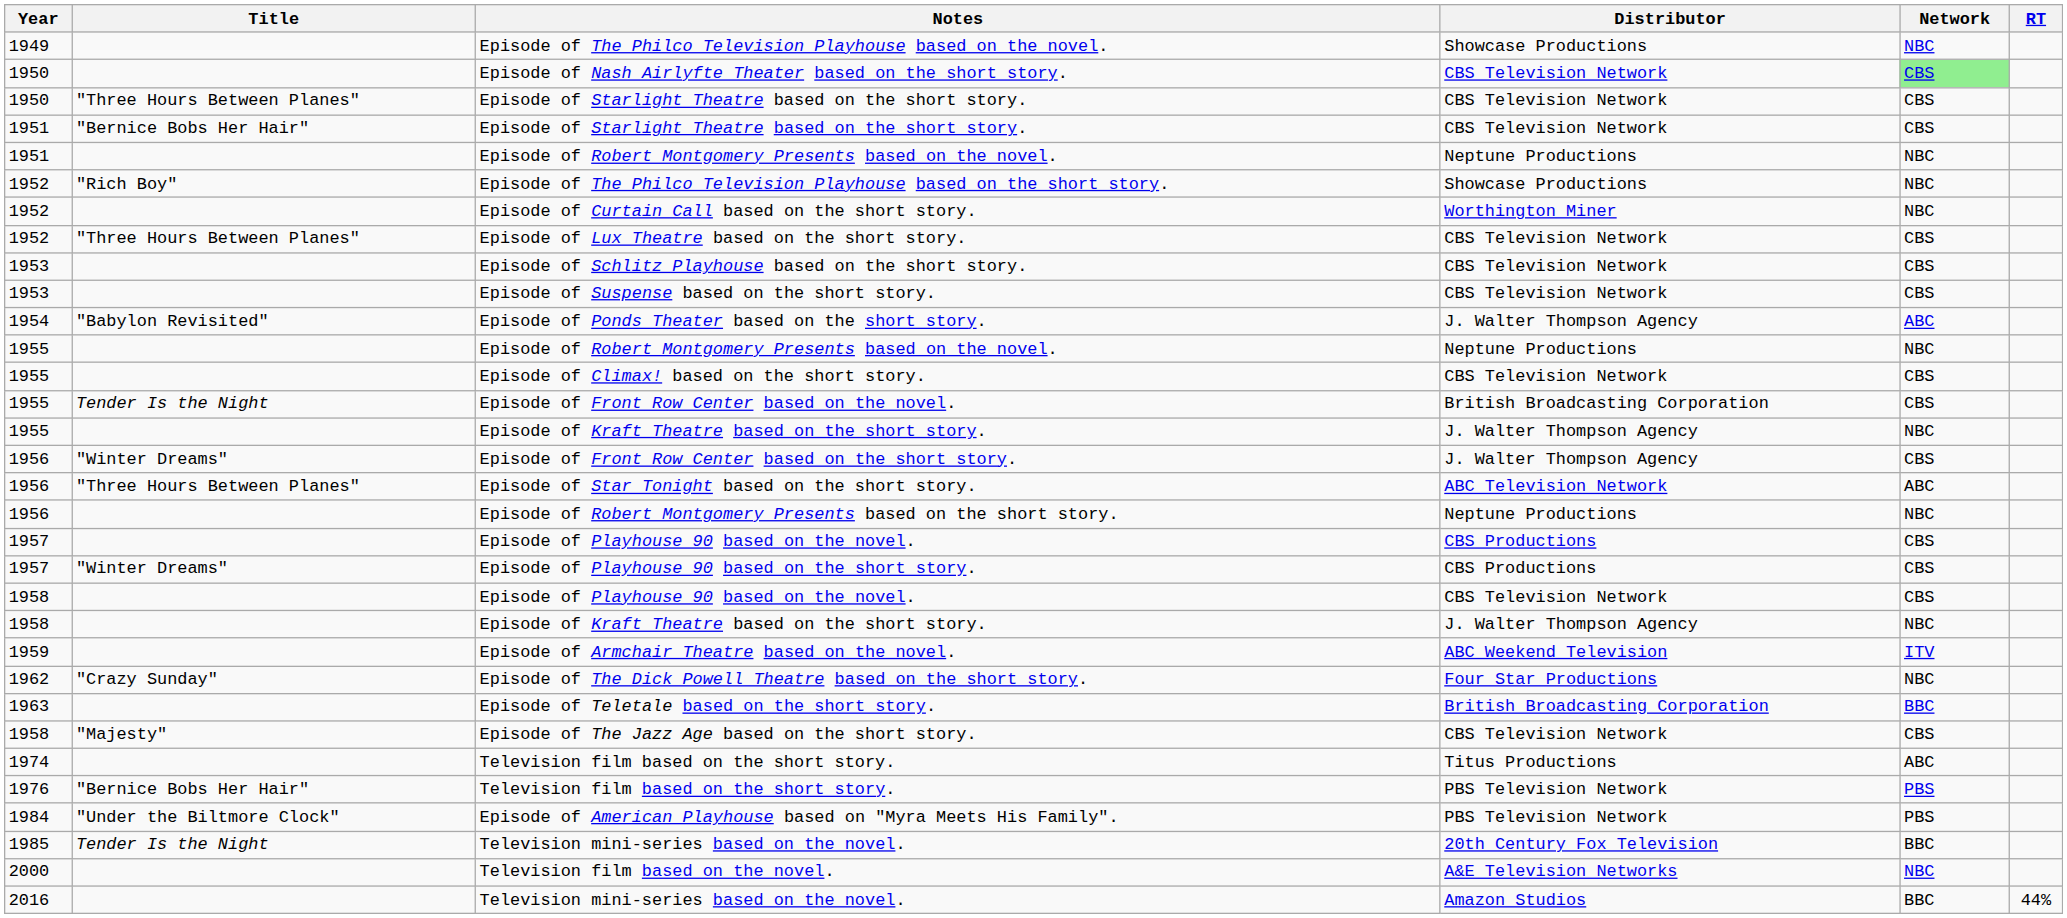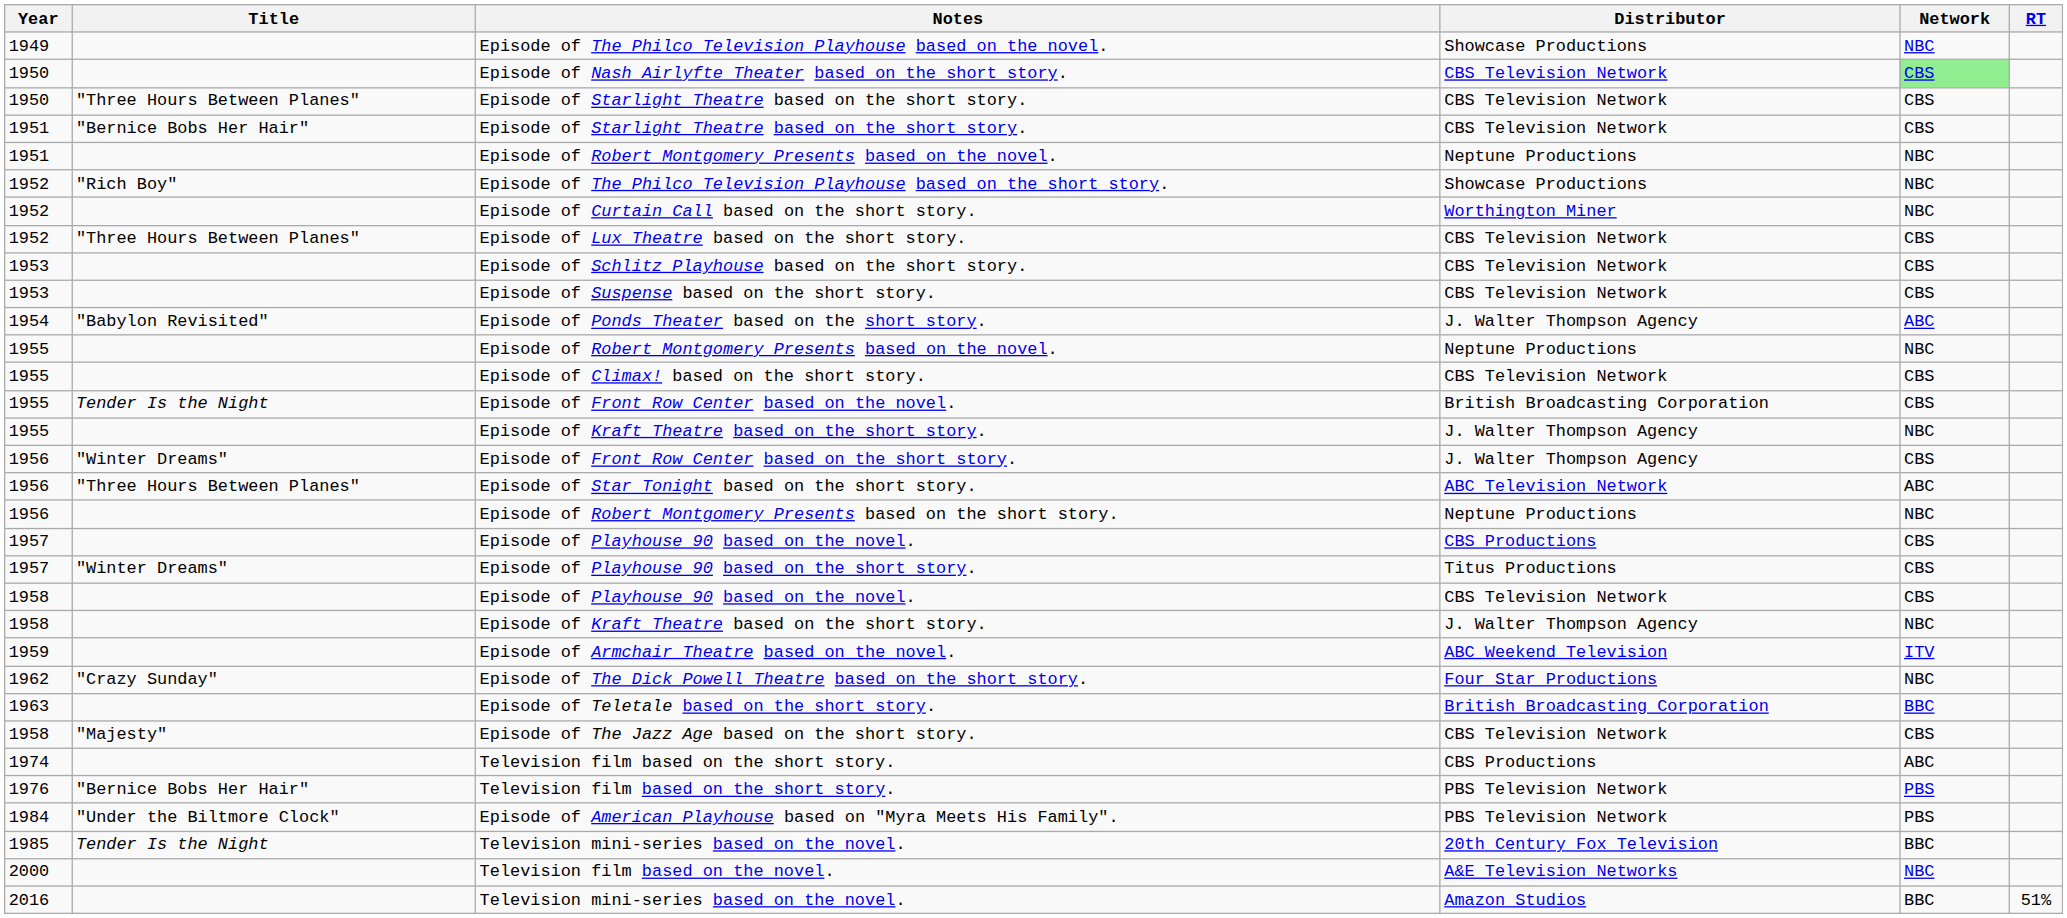 <table class="wikitable sortable" width="100%">
 <tr>
 <th>Year</th>
 <th>Title</th>
 <th class="unsortable">Notes</th>
 <th class="unsortable">Distributor</th>
 <th class="unsortable">Network</th>
 <th><a href='#'>RT</a></th>
 </tr>
 <tr>
 <td>1949</td>
 <td></td>
 <td>Episode of <em><a href='#'>The Philco Television Playhouse</a></em> <a href='#'>based on the novel</a>.</td>
 <td>Showcase Productions</td>
 <td><a href='#'>NBC</a></td>
 <td></td>
 </tr>
 <tr>
 <td>1950</td>
 <td></td>
 <td>Episode of <em><a href='#'>Nash Airlyfte Theater</a></em> <a href='#'>based on the short story</a>.</td>
 <td><a href='#'>CBS Television Network</a></td>
 <td style="background: lightgreen;"><a href='#'>CBS</a></td>
 <td></td>
 </tr>
 <tr>
 <td>1950</td>
 <td>"Three Hours Between Planes"</td>
 <td>Episode of <em><a href='#'>Starlight Theatre</a></em> based on the short story.</td>
 <td>CBS Television Network</td>
 <td>CBS</td>
 <td></td>
 </tr>
 <tr>
 <td>1951</td>
 <td>"Bernice Bobs Her Hair"</td>
 <td>Episode of <em><a href='#'>Starlight Theatre</a></em> <a href='#'>based on the short story</a>.</td>
 <td>CBS Television Network</td>
 <td>CBS</td>
 <td></td>
 </tr>
 <tr>
 <td>1951</td>
 <td></td>
 <td>Episode of <em><a href='#'>Robert Montgomery Presents</a></em> <a href='#'>based on the novel</a>.</td>
 <td>Neptune Productions</td>
 <td>NBC</td>
 <td></td>
 </tr>
 <tr>
 <td>1952</td>
 <td>"Rich Boy"</td>
 <td>Episode of <em><a href='#'>The Philco Television Playhouse</a></em> <a href='#'>based on the short story</a>.</td>
 <td>Showcase Productions</td>
 <td>NBC</td>
 <td></td>
 </tr>
 <tr>
 <td>1952</td>
 <td></td>
 <td>Episode of <em><a href='#'>Curtain Call</a></em> based on the short story.</td>
 <td><a href='#'>Worthington Miner</a></td>
 <td>NBC</td>
 <td></td>
 </tr>
 <tr>
 <td>1952</td>
 <td>"Three Hours Between Planes"</td>
 <td>Episode of <em><a href='#'>Lux Theatre</a></em> based on the short story.</td>
 <td>CBS Television Network</td>
 <td>CBS</td>
 <td></td>
 </tr>
 <tr>
 <td>1953</td>
 <td></td>
 <td>Episode of <em><a href='#'>Schlitz Playhouse</a></em> based on the short story.</td>
 <td>CBS Television Network</td>
 <td>CBS</td>
 <td></td>
 </tr>
 <tr>
 <td>1953</td>
 <td></td>
 <td>Episode of <em><a href='#'>Suspense</a></em> based on the short story.</td>
 <td>CBS Television Network</td>
 <td>CBS</td>
 <td></td>
 </tr>
 <tr>
 <td>1954</td>
 <td>"Babylon Revisited"</td>
 <td>Episode of <em><a href='#'>Ponds Theater</a></em> based on the <a href='#'>short story</a>.</td>
 <td>J. Walter Thompson Agency</td>
 <td><a href='#'>ABC</a></td>
 <td></td>
 </tr>
 <tr>
 <td>1955</td>
 <td></td>
 <td>Episode of <em><a href='#'>Robert Montgomery Presents</a></em> <a href='#'>based on the novel</a>.</td>
 <td>Neptune Productions</td>
 <td>NBC</td>
 <td></td>
 </tr>
 <tr>
 <td>1955</td>
 <td></td>
 <td>Episode of <em><a href='#'>Climax!</a></em> based on the short story.</td>
 <td>CBS Television Network</td>
 <td>CBS</td>
 <td></td>
 </tr>
 <tr>
 <td>1955</td>
 <td><em>Tender Is the Night</em></td>
 <td>Episode of <em><a href='#'>Front Row Center</a></em> <a href='#'>based on the novel</a>.</td>
 <td>British Broadcasting Corporation</td>
 <td>CBS</td>
 <td></td>
 </tr>
 <tr>
 <td>1955</td>
 <td></td>
 <td>Episode of <em><a href='#'>Kraft Theatre</a></em> <a href='#'>based on the short story</a>.</td>
 <td>J. Walter Thompson Agency</td>
 <td>NBC</td>
 <td></td>
 </tr>
 <tr>
 <td>1956</td>
 <td>"Winter Dreams"</td>
 <td>Episode of <em><a href='#'>Front Row Center</a></em> <a href='#'>based on the short story</a>.</td>
 <td>J. Walter Thompson Agency</td>
 <td>CBS</td>
 <td></td>
 </tr>
 <tr>
 <td>1956</td>
 <td>"Three Hours Between Planes"</td>
 <td>Episode of <em><a href='#'>Star Tonight</a></em> based on the short story.</td>
 <td><a href='#'>ABC Television Network</a></td>
 <td>ABC</td>
 <td></td>
 </tr>
 <tr>
 <td>1956</td>
 <td></td>
 <td>Episode of <em><a href='#'>Robert Montgomery Presents</a></em> based on the short story.</td>
 <td>Neptune Productions</td>
 <td>NBC</td>
 <td></td>
 </tr>
 <tr>
 <td>1957</td>
 <td></td>
 <td>Episode of <em><a href='#'>Playhouse 90</a></em> <a href='#'>based on the novel</a>.</td>
 <td><a href='#'>CBS Productions</a></td>
 <td>CBS</td>
 <td></td>
 </tr>
 <tr>
 <td>1957</td>
 <td>"Winter Dreams"</td>
 <td>Episode of <em><a href='#'>Playhouse 90</a></em> <a href='#'>based on the short story</a>.</td>
-<td>CBS Productions</td>
+<td>Titus Productions</td>
 <td>CBS</td>
 <td></td>
 </tr>
 <tr>
 <td>1958</td>
 <td></td>
 <td>Episode of <em><a href='#'>Playhouse 90</a></em> <a href='#'>based on the novel</a>.</td>
 <td>CBS Television Network</td>
 <td>CBS</td>
 <td></td>
 </tr>
 <tr>
 <td>1958</td>
 <td></td>
 <td>Episode of <em><a href='#'>Kraft Theatre</a></em> based on the short story.</td>
 <td>J. Walter Thompson Agency</td>
 <td>NBC</td>
 <td></td>
 </tr>
 <tr>
 <td>1959</td>
 <td></td>
 <td>Episode of <em><a href='#'>Armchair Theatre</a></em> <a href='#'>based on the novel</a>.</td>
 <td><a href='#'>ABC Weekend Television</a></td>
 <td><a href='#'>ITV</a></td>
 <td></td>
 </tr>
 <tr>
 <td>1962</td>
 <td>"Crazy Sunday"</td>
 <td>Episode of <em><a href='#'>The Dick Powell Theatre</a></em> <a href='#'>based on the short story</a>.</td>
 <td><a href='#'>Four Star Productions</a></td>
 <td>NBC</td>
 <td></td>
 </tr>
 <tr>
 <td>1963</td>
 <td></td>
 <td>Episode of <em>Teletale</em> <a href='#'>based on the short story</a>.</td>
 <td><a href='#'>British Broadcasting Corporation</a></td>
 <td><a href='#'>BBC</a></td>
 <td></td>
 </tr>
 <tr>
 <td>1958</td>
 <td>"Majesty"</td>
 <td>Episode of <em>The Jazz Age</em> based on the short story.</td>
 <td>CBS Television Network</td>
 <td>CBS</td>
 <td></td>
 </tr>
 <tr>
 <td>1974</td>
 <td></td>
 <td>Television film based on the short story.</td>
-<td>Titus Productions</td>
+<td>CBS Productions</td>
 <td>ABC</td>
 <td></td>
 </tr>
 <tr>
 <td>1976</td>
 <td>"Bernice Bobs Her Hair"</td>
 <td>Television film <a href='#'>based on the short story</a>.</td>
 <td>PBS Television Network</td>
 <td><a href='#'>PBS</a></td>
 <td></td>
 </tr>
 <tr>
 <td>1984</td>
 <td>"Under the Biltmore Clock"</td>
 <td>Episode of <em><a href='#'>American Playhouse</a></em> based on "Myra Meets His Family".</td>
 <td>PBS Television Network</td>
 <td>PBS</td>
 <td></td>
 </tr>
 <tr>
 <td>1985</td>
 <td><em>Tender Is the Night</em></td>
 <td>Television mini-series <a href='#'>based on the novel</a>.</td>
 <td><a href='#'>20th Century Fox Television</a></td>
 <td>BBC</td>
 <td></td>
 </tr>
 <tr>
 <td>2000</td>
 <td></td>
 <td>Television film <a href='#'>based on the novel</a>.</td>
 <td><a href='#'>A&E Television Networks</a></td>
 <td><a href='#'>NBC</a></td>
 <td></td>
 </tr>
 <tr>
 <td>2016</td>
 <td></td>
 <td>Television mini-series <a href='#'>based on the novel</a>.</td>
 <td><a href='#'>Amazon Studios</a></td>
 <td>BBC</td>
-<td class="wikitable sortable" style="text-align: center">44%</td>
+<td class="wikitable sortable" style="text-align: center">51%</td>
 </tr>
 </table>
